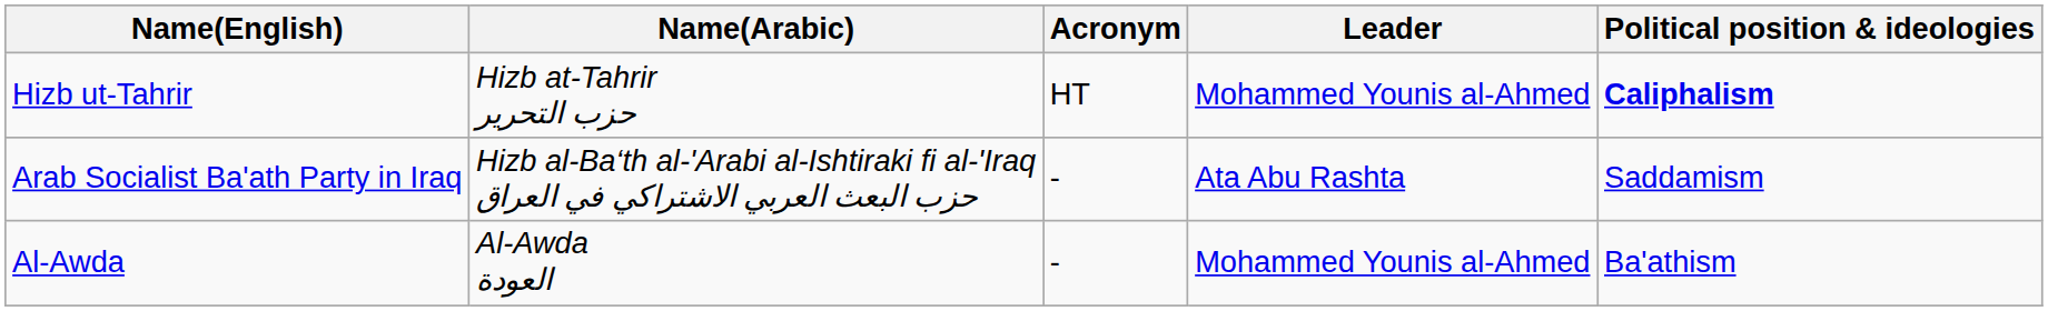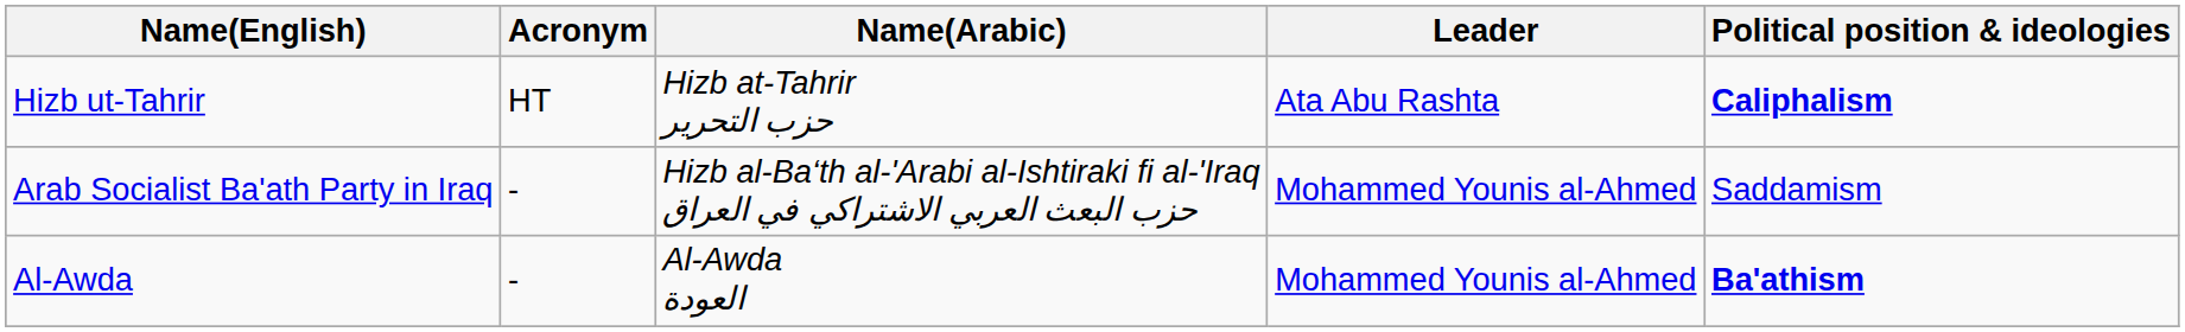 <table class="wikitable">
 <tr>
 <th>Name(English)</th>
+<th>Acronym</th>
 <th>Name(Arabic)</th>
-<th>Acronym</th>
 <th>Leader</th>
 <th>Political position & ideologies</th>
 </tr>
 <tr>
 <td><a href='#'>Hizb ut-Tahrir</a></td>
+<td>HT</td>
 <td><em>Hizb at-Tahrir</em><br><em><span>حزب التحرير</span></em></td>
-<td>HT</td>
-<td><a href='#'>Mohammed Younis al-Ahmed</a></td>
+<td><a href='#'>Ata Abu Rashta</a></td>
 <td><strong><a href='#'>Caliphalism</a></strong></td>
 </tr>
 <tr>
 <td><a href='#'>Arab Socialist Ba'ath Party in Iraq</a></td>
+<td>-</td>
 <td><em>Hizb al-Ba‘th al-'Arabi al-Ishtiraki fi al-'Iraq</em><br><em><span>حزب البعث العربي الاشتراكي في العراق</span></em></td>
-<td>-</td>
-<td><a href='#'>Ata Abu Rashta</a></td>
+<td><a href='#'>Mohammed Younis al-Ahmed</a></td>
 <td><a href='#'>Saddamism</a></td>
 </tr>
 <tr>
 <td><a href='#'>Al-Awda</a></td>
+<td>-</td>
 <td><em>Al-Awda</em><br><em><span>العودة</span></em></td>
-<td>-</td>
 <td><a href='#'>Mohammed Younis al-Ahmed</a></td>
-<td><a href='#'>Ba'athism</a></td>
+<td><strong><a href='#'>Ba'athism</a></strong></td>
 </tr>
 </table>
